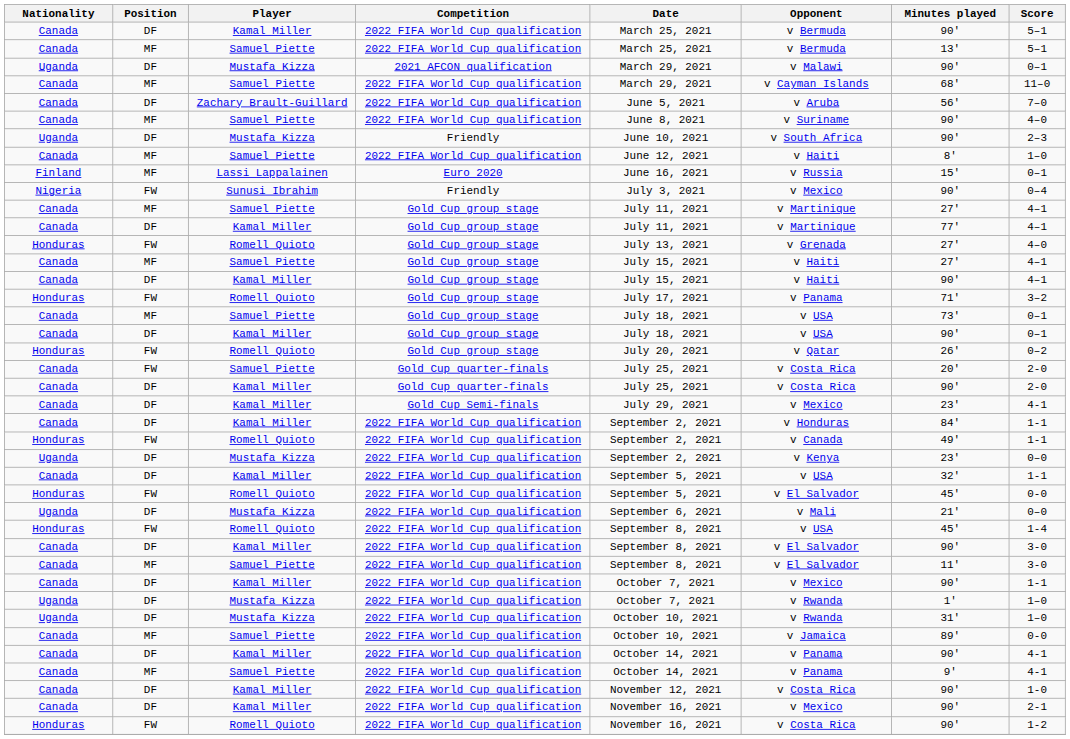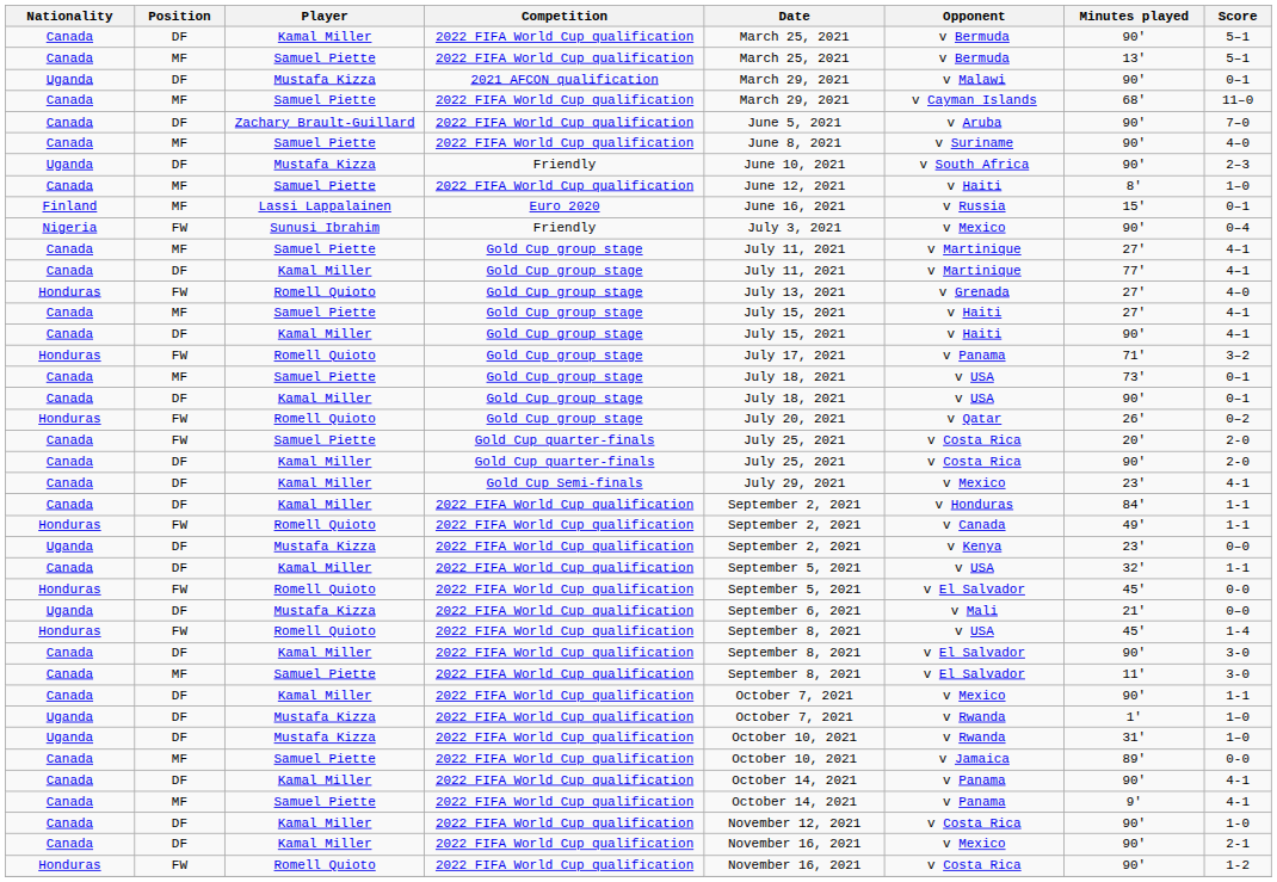 <table class="wikitable" style="width:100%;">
 <tr>
 <th width=5%>Nationality</th>
 <th width=3%>Position</th>
 <th width=10%>Player</th>
 <th width=14%>Competition</th>
 <th width=9%>Date</th>
 <th width=9%>Opponent</th>
 <th width=7%>Minutes played</th>
 <th width=3%>Score</th>
 </tr>
 <tr>
 <td align=center> <a href='#'>Canada</a></td>
 <td align=center>DF</td>
 <td align=center><a href='#'>Kamal Miller</a></td>
 <td align=center><a href='#'>2022 FIFA World Cup qualification</a></td>
 <td align=center>March 25, 2021</td>
 <td align=center>v <a href='#'>Bermuda</a></td>
 <td align=center>90'</td>
 <td align=center>5–1</td>
 </tr>
 <tr>
 <td align=center> <a href='#'>Canada</a></td>
 <td align=center>MF</td>
 <td align=center><a href='#'>Samuel Piette</a></td>
 <td align=center><a href='#'>2022 FIFA World Cup qualification</a></td>
 <td align=center>March 25, 2021</td>
 <td align=center>v <a href='#'>Bermuda</a></td>
 <td align=center>13'</td>
 <td align=center>5–1</td>
 </tr>
 <tr>
 <td align=center> <a href='#'>Uganda</a></td>
 <td align=center>DF</td>
 <td align=center><a href='#'>Mustafa Kizza</a></td>
 <td align=center><a href='#'>2021 AFCON qualification</a></td>
 <td align=center>March 29, 2021</td>
 <td align=center>v <a href='#'>Malawi</a></td>
 <td align=center>90'</td>
 <td align=center>0–1</td>
 </tr>
 <tr>
 <td align=center> <a href='#'>Canada</a></td>
 <td align=center>MF</td>
 <td align=center><a href='#'>Samuel Piette</a></td>
 <td align=center><a href='#'>2022 FIFA World Cup qualification</a></td>
 <td align=center>March 29, 2021</td>
 <td align=center>v <a href='#'>Cayman Islands</a></td>
 <td align=center>68'</td>
 <td align=center>11–0</td>
 </tr>
 <tr>
 <td align=center> <a href='#'>Canada</a></td>
 <td align=center>DF</td>
 <td align=center><a href='#'>Zachary Brault-Guillard</a></td>
 <td align=center><a href='#'>2022 FIFA World Cup qualification</a></td>
 <td align=center>June 5, 2021</td>
 <td align=center>v <a href='#'>Aruba</a></td>
-<td align=center>56'</td>
+<td align=center>90'</td>
 <td align=center>7–0</td>
 </tr>
 <tr>
 <td align=center> <a href='#'>Canada</a></td>
 <td align=center>MF</td>
 <td align=center><a href='#'>Samuel Piette</a></td>
 <td align=center><a href='#'>2022 FIFA World Cup qualification</a></td>
 <td align=center>June 8, 2021</td>
 <td align=center>v <a href='#'>Suriname</a></td>
 <td align=center>90'</td>
 <td align=center>4–0</td>
 </tr>
 <tr>
 <td align=center> <a href='#'>Uganda</a></td>
 <td align=center>DF</td>
 <td align=center><a href='#'>Mustafa Kizza</a></td>
 <td align=center>Friendly</td>
 <td align=center>June 10, 2021</td>
 <td align=center>v <a href='#'>South Africa</a></td>
 <td align=center>90'</td>
 <td align=center>2–3</td>
 </tr>
 <tr>
 <td align=center> <a href='#'>Canada</a></td>
 <td align=center>MF</td>
 <td align=center><a href='#'>Samuel Piette</a></td>
 <td align=center><a href='#'>2022 FIFA World Cup qualification</a></td>
 <td align=center>June 12, 2021</td>
 <td align=center>v <a href='#'>Haiti</a></td>
 <td align=center>8'</td>
 <td align=center>1–0</td>
 </tr>
 <tr>
 <td align=center> <a href='#'>Finland</a></td>
 <td align=center>MF</td>
 <td align=center><a href='#'>Lassi Lappalainen</a></td>
 <td align=center><a href='#'>Euro 2020</a></td>
 <td align=center>June 16, 2021</td>
 <td align=center>v <a href='#'>Russia</a></td>
 <td align=center>15'</td>
 <td align=center>0–1</td>
 </tr>
 <tr>
 <td align=center> <a href='#'>Nigeria</a></td>
 <td align=center>FW</td>
 <td align=center><a href='#'>Sunusi Ibrahim</a></td>
 <td align=center>Friendly</td>
 <td align=center>July 3, 2021</td>
 <td align=center>v <a href='#'>Mexico</a></td>
 <td align=center>90'</td>
 <td align=center>0–4</td>
 </tr>
 <tr>
 <td align=center> <a href='#'>Canada</a></td>
 <td align=center>MF</td>
 <td align=center><a href='#'>Samuel Piette</a></td>
 <td align=center><a href='#'>Gold Cup group stage</a></td>
 <td align=center>July 11, 2021</td>
 <td align=center>v <a href='#'>Martinique</a></td>
 <td align=center>27'</td>
 <td align=center>4–1</td>
 </tr>
 <tr>
 <td align=center> <a href='#'>Canada</a></td>
 <td align=center>DF</td>
 <td align=center><a href='#'>Kamal Miller</a></td>
 <td align=center><a href='#'>Gold Cup group stage</a></td>
 <td align=center>July 11, 2021</td>
 <td align=center>v <a href='#'>Martinique</a></td>
 <td align=center>77'</td>
 <td align=center>4–1</td>
 </tr>
 <tr>
 <td align=center> <a href='#'>Honduras</a></td>
 <td align=center>FW</td>
 <td align=center><a href='#'>Romell Quioto</a></td>
 <td align=center><a href='#'>Gold Cup group stage</a></td>
 <td align=center>July 13, 2021</td>
 <td align=center>v <a href='#'>Grenada</a></td>
 <td align=center>27'</td>
 <td align=center>4–0</td>
 </tr>
 <tr>
 <td align=center> <a href='#'>Canada</a></td>
 <td align=center>MF</td>
 <td align=center><a href='#'>Samuel Piette</a></td>
 <td align=center><a href='#'>Gold Cup group stage</a></td>
 <td align=center>July 15, 2021</td>
 <td align=center>v <a href='#'>Haiti</a></td>
 <td align=center>27'</td>
 <td align=center>4–1</td>
 </tr>
 <tr>
 <td align=center> <a href='#'>Canada</a></td>
 <td align=center>DF</td>
 <td align=center><a href='#'>Kamal Miller</a></td>
 <td align=center><a href='#'>Gold Cup group stage</a></td>
 <td align=center>July 15, 2021</td>
 <td align=center>v <a href='#'>Haiti</a></td>
 <td align=center>90'</td>
 <td align=center>4–1</td>
 </tr>
 <tr>
 <td align=center> <a href='#'>Honduras</a></td>
 <td align=center>FW</td>
 <td align=center><a href='#'>Romell Quioto</a></td>
 <td align=center><a href='#'>Gold Cup group stage</a></td>
 <td align=center>July 17, 2021</td>
 <td align=center>v <a href='#'>Panama</a></td>
 <td align=center>71'</td>
 <td align=center>3–2</td>
 </tr>
 <tr>
 <td align=center> <a href='#'>Canada</a></td>
 <td align=center>MF</td>
 <td align=center><a href='#'>Samuel Piette</a></td>
 <td align=center><a href='#'>Gold Cup group stage</a></td>
 <td align=center>July 18, 2021</td>
 <td align=center>v <a href='#'>USA</a></td>
 <td align=center>73'</td>
 <td align=center>0–1</td>
 </tr>
 <tr>
 <td align=center> <a href='#'>Canada</a></td>
 <td align=center>DF</td>
 <td align=center><a href='#'>Kamal Miller</a></td>
 <td align=center><a href='#'>Gold Cup group stage</a></td>
 <td align=center>July 18, 2021</td>
 <td align=center>v <a href='#'>USA</a></td>
 <td align=center>90'</td>
 <td align=center>0–1</td>
 </tr>
 <tr>
 <td align=center> <a href='#'>Honduras</a></td>
 <td align=center>FW</td>
 <td align=center><a href='#'>Romell Quioto</a></td>
 <td align=center><a href='#'>Gold Cup group stage</a></td>
 <td align=center>July 20, 2021</td>
 <td align=center>v <a href='#'>Qatar</a></td>
 <td align=center>26'</td>
 <td align=center>0–2</td>
 </tr>
 <tr>
 <td align=center> <a href='#'>Canada</a></td>
 <td align=center>FW</td>
 <td align=center><a href='#'>Samuel Piette</a></td>
 <td align=center><a href='#'>Gold Cup quarter-finals</a></td>
 <td align=center>July 25, 2021</td>
 <td align=center>v <a href='#'>Costa Rica</a></td>
 <td align=center>20'</td>
 <td align=center>2-0</td>
 </tr>
 <tr>
 <td align=center> <a href='#'>Canada</a></td>
 <td align=center>DF</td>
 <td align=center><a href='#'>Kamal Miller</a></td>
 <td align=center><a href='#'>Gold Cup quarter-finals</a></td>
 <td align=center>July 25, 2021</td>
 <td align=center>v <a href='#'>Costa Rica</a></td>
 <td align=center>90'</td>
 <td align=center>2-0</td>
 </tr>
 <tr>
 <td align=center> <a href='#'>Canada</a></td>
 <td align=center>DF</td>
 <td align=center><a href='#'>Kamal Miller</a></td>
 <td align=center><a href='#'>Gold Cup Semi-finals</a></td>
 <td align=center>July 29, 2021</td>
 <td align=center>v <a href='#'>Mexico</a></td>
 <td align=center>23'</td>
 <td align=center>4-1</td>
 </tr>
 <tr>
 <td align=center> <a href='#'>Canada</a></td>
 <td align=center>DF</td>
 <td align=center><a href='#'>Kamal Miller</a></td>
 <td align=center><a href='#'>2022 FIFA World Cup qualification</a></td>
 <td align=center>September 2, 2021</td>
 <td align=center>v <a href='#'>Honduras</a></td>
 <td align=center>84'</td>
 <td align=center>1-1</td>
 </tr>
 <tr>
 <td align=center> <a href='#'>Honduras</a></td>
 <td align=center>FW</td>
 <td align=center><a href='#'>Romell Quioto</a></td>
 <td align=center><a href='#'>2022 FIFA World Cup qualification</a></td>
 <td align=center>September 2, 2021</td>
 <td align=center>v <a href='#'>Canada</a></td>
 <td align=center>49'</td>
 <td align=center>1-1</td>
 </tr>
 <tr>
 <td align=center> <a href='#'>Uganda</a></td>
 <td align=center>DF</td>
 <td align=center><a href='#'>Mustafa Kizza</a></td>
 <td align=center><a href='#'>2022 FIFA World Cup qualification</a></td>
 <td align=center>September 2, 2021</td>
 <td align=center>v <a href='#'>Kenya</a></td>
 <td align=center>23'</td>
 <td align=center>0–0</td>
 </tr>
 <tr>
 <td align=center> <a href='#'>Canada</a></td>
 <td align=center>DF</td>
 <td align=center><a href='#'>Kamal Miller</a></td>
 <td align=center><a href='#'>2022 FIFA World Cup qualification</a></td>
 <td align=center>September 5, 2021</td>
 <td align=center>v <a href='#'>USA</a></td>
 <td align=center>32'</td>
 <td align=center>1-1</td>
 </tr>
 <tr>
 <td align=center> <a href='#'>Honduras</a></td>
 <td align=center>FW</td>
 <td align=center><a href='#'>Romell Quioto</a></td>
 <td align=center><a href='#'>2022 FIFA World Cup qualification</a></td>
 <td align=center>September 5, 2021</td>
 <td align=center>v <a href='#'>El Salvador</a></td>
 <td align=center>45'</td>
 <td align=center>0-0</td>
 </tr>
 <tr>
 <td align=center> <a href='#'>Uganda</a></td>
 <td align=center>DF</td>
 <td align=center><a href='#'>Mustafa Kizza</a></td>
 <td align=center><a href='#'>2022 FIFA World Cup qualification</a></td>
 <td align=center>September 6, 2021</td>
 <td align=center>v <a href='#'>Mali</a></td>
 <td align=center>21'</td>
 <td align=center>0–0</td>
 </tr>
 <tr>
 <td align=center> <a href='#'>Honduras</a></td>
 <td align=center>FW</td>
 <td align=center><a href='#'>Romell Quioto</a></td>
 <td align=center><a href='#'>2022 FIFA World Cup qualification</a></td>
 <td align=center>September 8, 2021</td>
 <td align=center>v <a href='#'>USA</a></td>
 <td align=center>45'</td>
 <td align=center>1-4</td>
 </tr>
 <tr>
 <td align=center> <a href='#'>Canada</a></td>
 <td align=center>DF</td>
 <td align=center><a href='#'>Kamal Miller</a></td>
 <td align=center><a href='#'>2022 FIFA World Cup qualification</a></td>
 <td align=center>September 8, 2021</td>
 <td align=center>v <a href='#'>El Salvador</a></td>
 <td align=center>90'</td>
 <td align=center>3-0</td>
 </tr>
 <tr>
 <td align=center> <a href='#'>Canada</a></td>
 <td align=center>MF</td>
 <td align=center><a href='#'>Samuel Piette</a></td>
 <td align=center><a href='#'>2022 FIFA World Cup qualification</a></td>
 <td align=center>September 8, 2021</td>
 <td align=center>v <a href='#'>El Salvador</a></td>
 <td align=center>11'</td>
 <td align=center>3-0</td>
 </tr>
 <tr>
 <td align=center> <a href='#'>Canada</a></td>
 <td align=center>DF</td>
 <td align=center><a href='#'>Kamal Miller</a></td>
 <td align=center><a href='#'>2022 FIFA World Cup qualification</a></td>
 <td align=center>October 7, 2021</td>
 <td align=center>v <a href='#'>Mexico</a></td>
 <td align=center>90'</td>
 <td align=center>1-1</td>
 </tr>
 <tr>
 <td align=center> <a href='#'>Uganda</a></td>
 <td align=center>DF</td>
 <td align=center><a href='#'>Mustafa Kizza</a></td>
 <td align=center><a href='#'>2022 FIFA World Cup qualification</a></td>
 <td align=center>October 7, 2021</td>
 <td align=center>v <a href='#'>Rwanda</a></td>
 <td align=center>1'</td>
 <td align=center>1–0</td>
 </tr>
 <tr>
 <td align=center> <a href='#'>Uganda</a></td>
 <td align=center>DF</td>
 <td align=center><a href='#'>Mustafa Kizza</a></td>
 <td align=center><a href='#'>2022 FIFA World Cup qualification</a></td>
 <td align=center>October 10, 2021</td>
 <td align=center>v <a href='#'>Rwanda</a></td>
 <td align=center>31'</td>
 <td align=center>1–0</td>
 </tr>
 <tr>
 <td align=center> <a href='#'>Canada</a></td>
 <td align=center>MF</td>
 <td align=center><a href='#'>Samuel Piette</a></td>
 <td align=center><a href='#'>2022 FIFA World Cup qualification</a></td>
 <td align=center>October 10, 2021</td>
 <td align=center>v <a href='#'>Jamaica</a></td>
 <td align=center>89'</td>
 <td align=center>0-0</td>
 </tr>
 <tr>
 <td align=center> <a href='#'>Canada</a></td>
 <td align=center>DF</td>
 <td align=center><a href='#'>Kamal Miller</a></td>
 <td align=center><a href='#'>2022 FIFA World Cup qualification</a></td>
 <td align=center>October 14, 2021</td>
 <td align=center>v <a href='#'>Panama</a></td>
 <td align=center>90'</td>
 <td align=center>4-1</td>
 </tr>
 <tr>
 <td align=center> <a href='#'>Canada</a></td>
 <td align=center>MF</td>
 <td align=center><a href='#'>Samuel Piette</a></td>
 <td align=center><a href='#'>2022 FIFA World Cup qualification</a></td>
 <td align=center>October 14, 2021</td>
 <td align=center>v <a href='#'>Panama</a></td>
 <td align=center>9'</td>
 <td align=center>4-1</td>
 </tr>
 <tr>
 <td align=center> <a href='#'>Canada</a></td>
 <td align=center>DF</td>
 <td align=center><a href='#'>Kamal Miller</a></td>
 <td align=center><a href='#'>2022 FIFA World Cup qualification</a></td>
 <td align=center>November 12, 2021</td>
 <td align=center>v <a href='#'>Costa Rica</a></td>
 <td align=center>90'</td>
 <td align=center>1-0</td>
 </tr>
 <tr>
 <td align=center> <a href='#'>Canada</a></td>
 <td align=center>DF</td>
 <td align=center><a href='#'>Kamal Miller</a></td>
 <td align=center><a href='#'>2022 FIFA World Cup qualification</a></td>
 <td align=center>November 16, 2021</td>
 <td align=center>v <a href='#'>Mexico</a></td>
 <td align=center>90'</td>
 <td align=center>2-1</td>
 </tr>
 <tr>
 <td align=center> <a href='#'>Honduras</a></td>
 <td align=center>FW</td>
 <td align=center><a href='#'>Romell Quioto</a></td>
 <td align=center><a href='#'>2022 FIFA World Cup qualification</a></td>
 <td align=center>November 16, 2021</td>
 <td align=center>v <a href='#'>Costa Rica</a></td>
 <td align=center>90'</td>
 <td align=center>1-2</td>
 </tr>
 <tr>
 </tr>
 </table>
